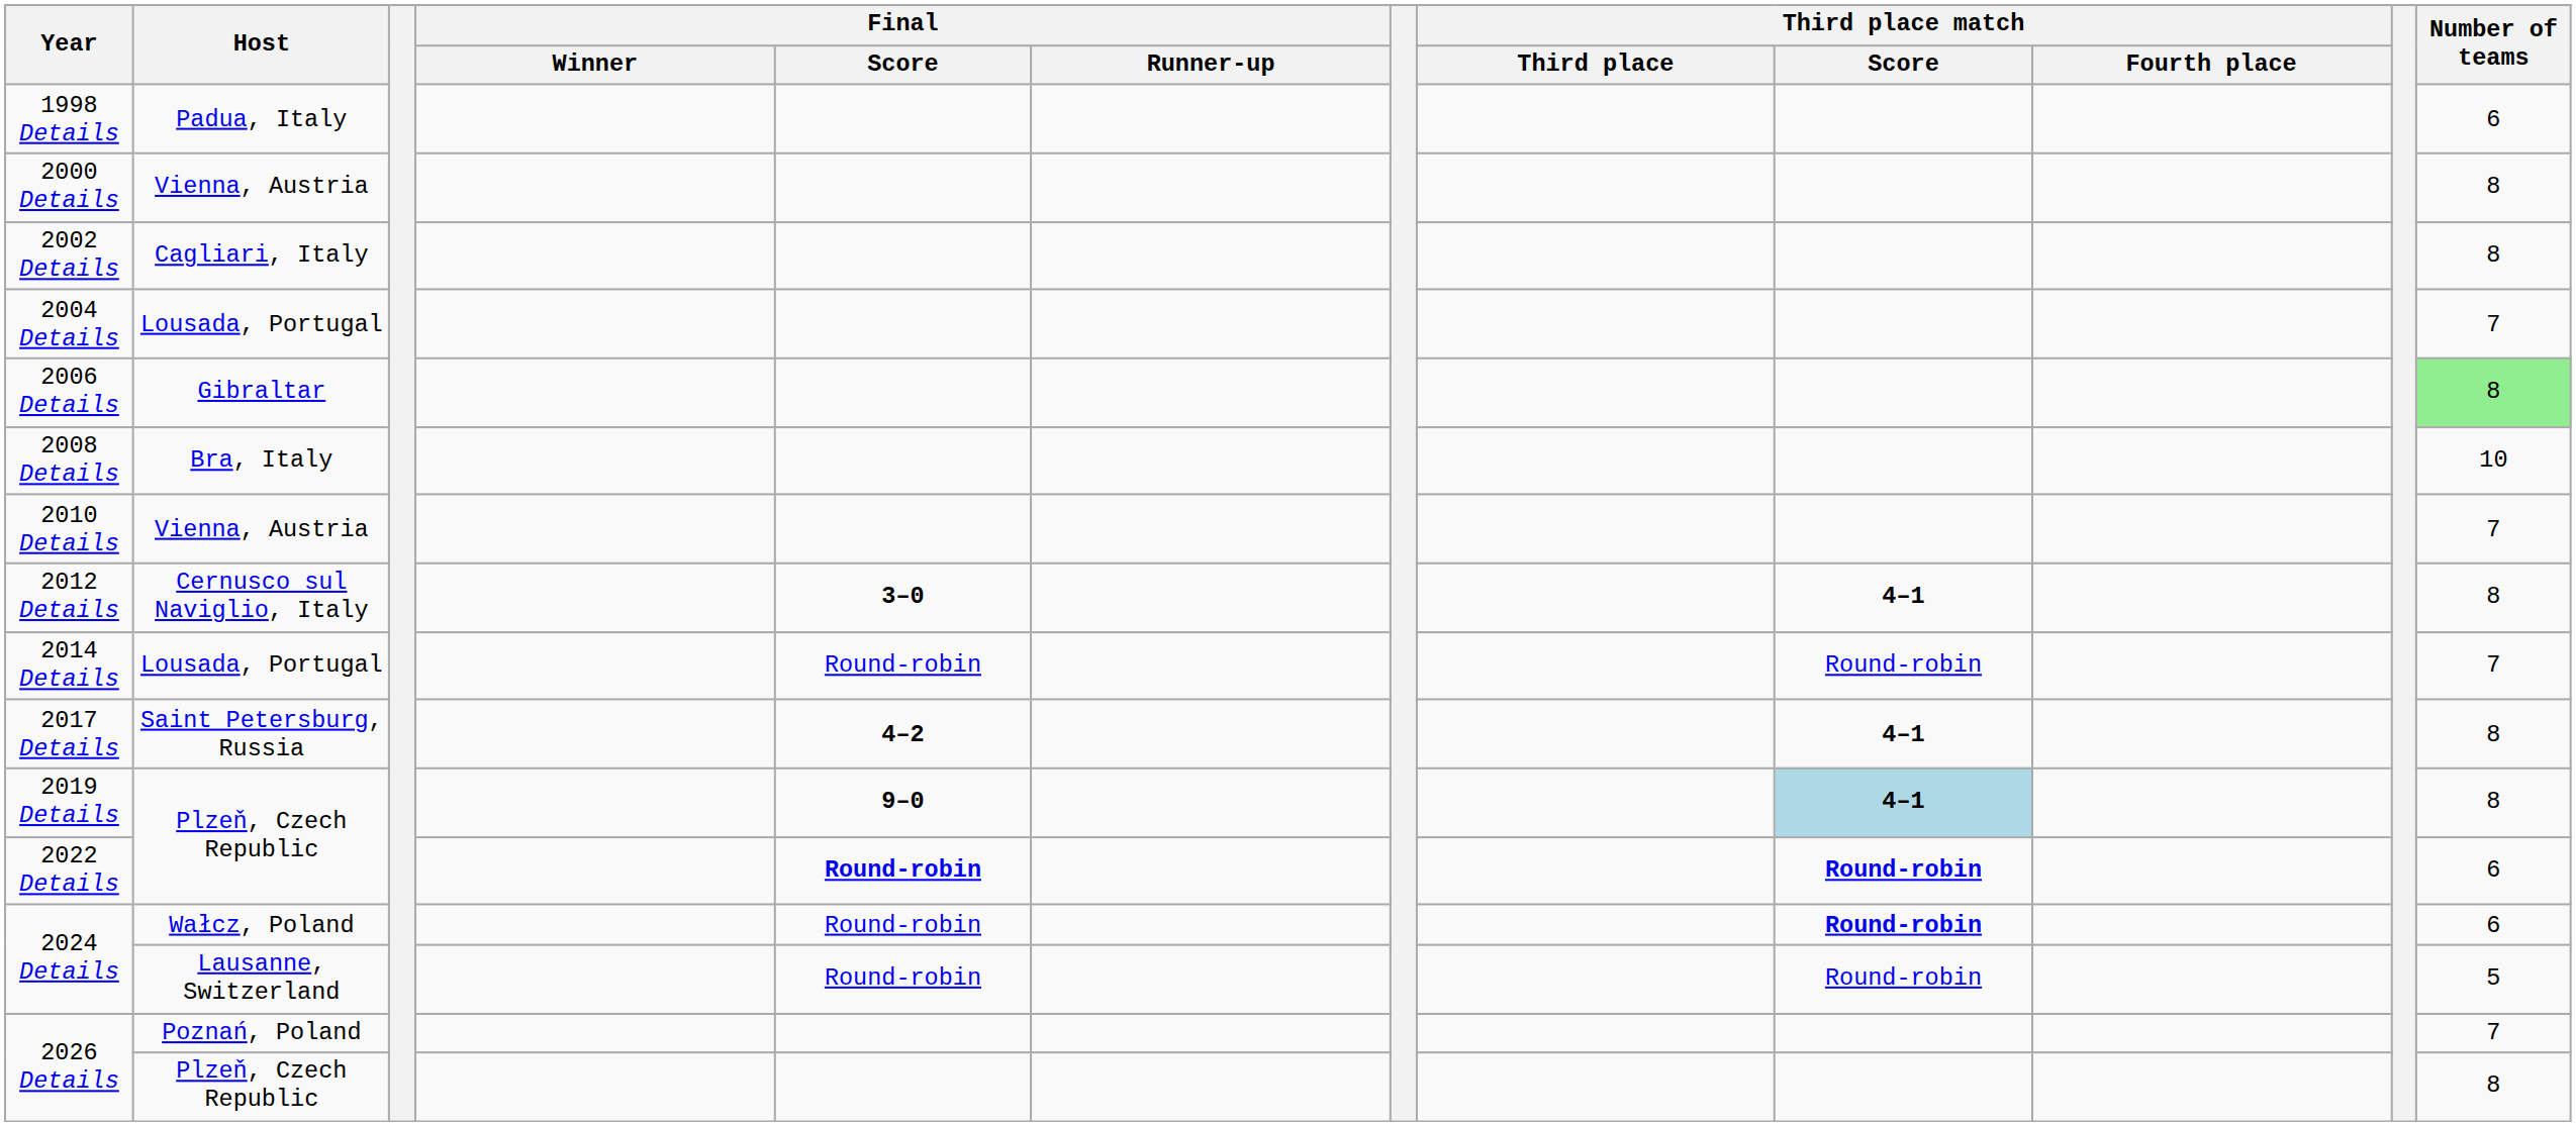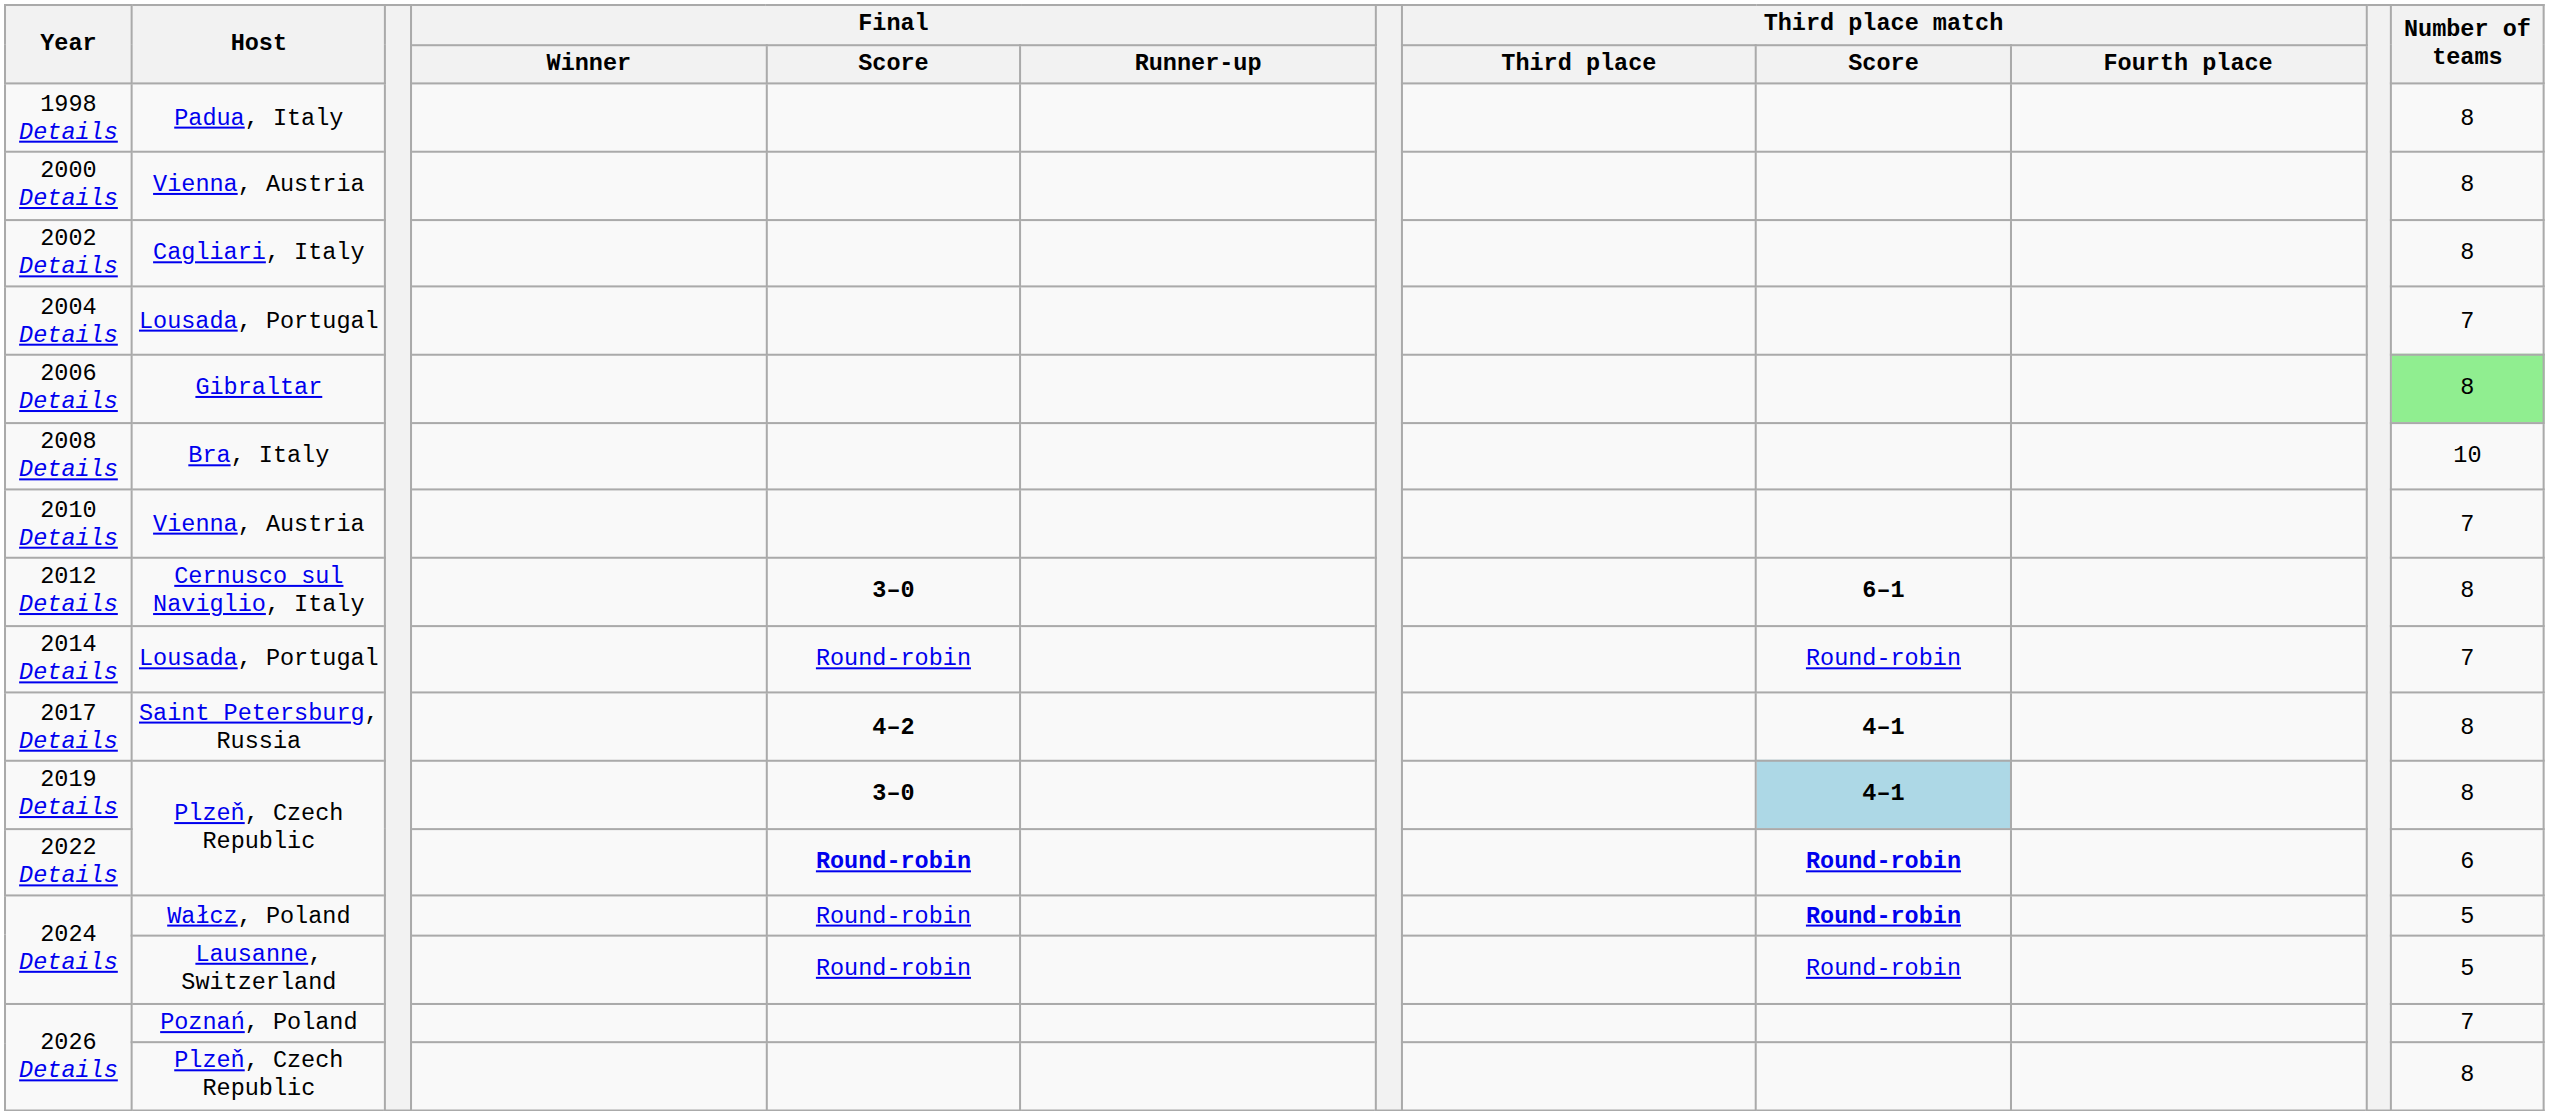 <table class="wikitable" style="text-align:center;width:100%; font-size:90%;">
 <tr>
 <th rowspan=2 width=5%>Year</th>
 <th rowspan=2 width=10%>Host</th>
 <th width=1% rowspan=18></th>
 <th colspan=3>Final</th>
 <th width=1% rowspan=18></th>
 <th colspan=3>Third place match</th>
 <th width=1% rowspan=18></th>
 <th width=6% rowspan=2>Number of teams</th>
 </tr>
 <tr>
 <th width=14%>Winner</th>
 <th width=10%>Score</th>
 <th width=14%>Runner-up</th>
 <th width=14%>Third place</th>
 <th width=10%>Score</th>
 <th width=14%>Fourth place</th>
 </tr>
 <tr>
 <td>1998<br><em><a href='#'>Details</a></em></td>
 <td><a href='#'>Padua</a>, Italy</td>
 <td><strong></strong></td>
 <td></td>
 <td></td>
 <td></td>
 <td></td>
 <td></td>
-<td>6</td>
+<td>8</td>
 </tr>
 <tr>
 <td>2000<br><em><a href='#'>Details</a></em></td>
 <td><a href='#'>Vienna</a>, Austria</td>
 <td><strong></strong></td>
 <td></td>
 <td></td>
 <td></td>
 <td></td>
 <td></td>
 <td>8</td>
 </tr>
 <tr>
 <td>2002<br><em><a href='#'>Details</a></em></td>
 <td><a href='#'>Cagliari</a>, Italy</td>
 <td><strong></strong></td>
 <td></td>
 <td></td>
 <td></td>
 <td></td>
 <td></td>
 <td>8</td>
 </tr>
 <tr>
 <td>2004<br><em><a href='#'>Details</a></em></td>
 <td><a href='#'>Lousada</a>, Portugal</td>
 <td><strong></strong></td>
 <td></td>
 <td></td>
 <td></td>
 <td></td>
 <td></td>
 <td>7</td>
 </tr>
 <tr>
 <td>2006<br><em><a href='#'>Details</a></em></td>
 <td><a href='#'>Gibraltar</a></td>
 <td><strong></strong></td>
 <td></td>
 <td></td>
 <td></td>
 <td></td>
 <td></td>
 <td style="background: lightgreen;">8</td>
 </tr>
 <tr>
 <td>2008<br><em><a href='#'>Details</a></em></td>
 <td><a href='#'>Bra</a>, Italy</td>
 <td><strong></strong></td>
 <td></td>
 <td></td>
 <td></td>
 <td></td>
 <td></td>
 <td>10</td>
 </tr>
 <tr>
 <td>2010<br><em><a href='#'>Details</a></em></td>
 <td><a href='#'>Vienna</a>, Austria</td>
 <td><strong></strong></td>
 <td></td>
 <td></td>
 <td></td>
 <td></td>
 <td></td>
 <td>7</td>
 </tr>
 <tr>
 <td>2012<br><em><a href='#'>Details</a></em></td>
 <td><a href='#'>Cernusco sul Naviglio</a>, Italy</td>
 <td><strong></strong></td>
 <td><strong>3–0</strong></td>
 <td></td>
 <td></td>
-<td><strong>4–1</strong></td>
+<td><strong>6–1</strong></td>
 <td></td>
 <td>8</td>
 </tr>
 <tr>
 <td>2014<br><em><a href='#'>Details</a></em></td>
 <td><a href='#'>Lousada</a>, Portugal</td>
 <td><strong></strong></td>
 <td><a href='#'>Round-robin</a></td>
 <td></td>
 <td></td>
 <td><a href='#'>Round-robin</a></td>
 <td></td>
 <td>7</td>
 </tr>
 <tr>
 <td>2017<br><em><a href='#'>Details</a></em></td>
 <td><a href='#'>Saint Petersburg</a>, Russia</td>
 <td><strong></strong></td>
 <td><strong>4–2</strong></td>
 <td></td>
 <td></td>
 <td><strong>4–1</strong></td>
 <td></td>
 <td>8</td>
 </tr>
 <tr>
 <td>2019<br><em><a href='#'>Details</a></em></td>
 <td rowspan=2><a href='#'>Plzeň</a>, Czech Republic</td>
 <td><strong></strong></td>
-<td><strong>9–0</strong></td>
+<td><strong>3–0</strong></td>
 <td></td>
 <td></td>
 <td style="background: lightblue;"><strong>4–1</strong></td>
 <td></td>
 <td>8</td>
 </tr>
 <tr>
 <td>2022<br><em><a href='#'>Details</a></em></td>
 <td><strong></strong></td>
 <td><strong><a href='#'>Round-robin</a></strong></td>
 <td></td>
 <td></td>
 <td><strong><a href='#'>Round-robin</a></strong></td>
 <td></td>
 <td>6</td>
 </tr>
 <tr>
 <td rowspan=2>2024<br><em><a href='#'>Details</a></em></td>
 <td><a href='#'>Wałcz</a>, Poland</td>
 <td><strong></strong></td>
 <td><a href='#'>Round-robin</a></td>
 <td></td>
 <td></td>
 <td><strong><a href='#'>Round-robin</a></strong></td>
 <td></td>
-<td>6</td>
+<td>5</td>
 </tr>
 <tr>
 <td><a href='#'>Lausanne</a>, Switzerland</td>
 <td><strong></strong></td>
 <td><a href='#'>Round-robin</a></td>
 <td></td>
 <td></td>
 <td><a href='#'>Round-robin</a></td>
 <td></td>
 <td>5</td>
 </tr>
 <tr>
 <td rowspan=2>2026<br><em><a href='#'>Details</a></td>
 <td><a href='#'>Poznań</a>, Poland</td>
 <td></td>
 <td></td>
 <td></td>
 <td></td>
 <td></td>
 <td></td>
 <td>7</td>
 </tr>
 <tr>
 <td><a href='#'>Plzeň</a>, Czech Republic</td>
 <td></td>
 <td></td>
 <td></td>
 <td></td>
 <td></td>
 <td></td>
 <td>8</td>
 </tr>
 </table>
